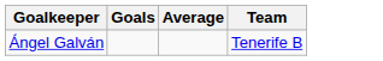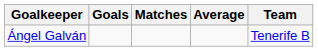 <table class="wikitable sortable" class="wikitable">
 <tr style="background:#ccc; text-align:center;">
 <th>Goalkeeper</th>
 <th>Goals</th>
+<th>Matches</th>
 <th>Average</th>
 <th>Team</th>
 </tr>
 <tr>
 <td> <a href='#'>Ángel Galván</a></td>
 <td></td>
 <td></td>
+<td></td>
 <td><a href='#'>Tenerife B</a></td>
 </tr>
 </table>
